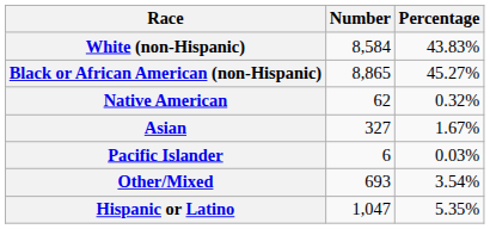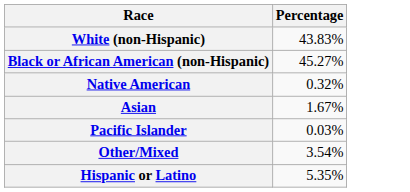 <table class="wikitable" style="text-align:right">
 <tr>
 <th scope="col">Race</th>
-<th scope="col">Number</th>
 <th scope="col">Percentage</th>
 </tr>
 <tr>
 <th scope="row"><a href='#'>White</a> (non-Hispanic)</th>
-<td>8,584</td>
 <td>43.83%</td>
 </tr>
 <tr>
 <th scope="row"><a href='#'>Black or African American</a> (non-Hispanic)</th>
-<td>8,865</td>
 <td>45.27%</td>
 </tr>
 <tr>
 <th scope="row"><a href='#'>Native American</a></th>
-<td>62</td>
 <td>0.32%</td>
 </tr>
 <tr>
 <th scope="row"><a href='#'>Asian</a></th>
-<td>327</td>
 <td>1.67%</td>
 </tr>
 <tr>
 <th scope="row"><a href='#'>Pacific Islander</a></th>
-<td>6</td>
 <td>0.03%</td>
 </tr>
 <tr>
 <th scope="row"><a href='#'>Other/Mixed</a></th>
-<td>693</td>
 <td>3.54%</td>
 </tr>
 <tr>
 <th scope="row"><a href='#'>Hispanic</a> or <a href='#'>Latino</a></th>
-<td>1,047</td>
 <td>5.35%</td>
 </tr>
 </table>
